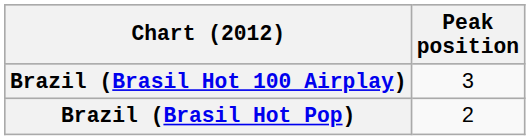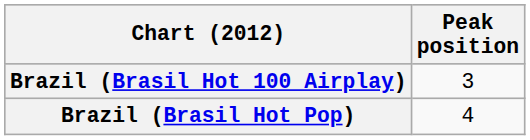 <table class="wikitable plainrowheaders">
 <tr>
 <th>Chart (2012)</th>
 <th>Peak<br>position</th>
 </tr>
 <tr>
 <th scope="row">Brazil (<a href='#'>Brasil Hot 100 Airplay</a>)</th>
 <td style="text-align:center;">3</td>
 </tr>
 <tr>
 <th scope="row">Brazil (<a href='#'>Brasil Hot Pop</a>)</th>
-<td style="text-align:center;">2</td>
+<td style="text-align:center;">4</td>
 </tr>
 </table>
